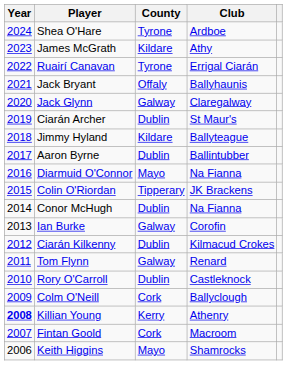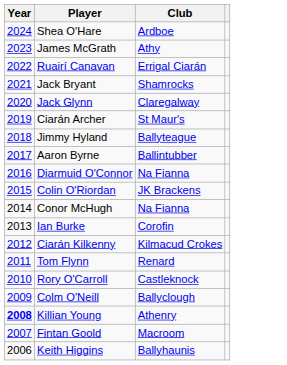 <table class="wikitable">
 <tr>
 <th>Year</th>
 <th>Player</th>
-<th>County</th>
 <th>Club</th>
 <th></th>
 </tr>
 <tr>
 <td><a href='#'>2024</a></td>
 <td>Shea O'Hare</td>
-<td><a href='#'>Tyrone</a></td>
 <td><a href='#'>Ardboe</a></td>
 <td></td>
 </tr>
 <tr>
 <td><a href='#'>2023</a></td>
 <td>James McGrath</td>
-<td><a href='#'>Kildare</a></td>
 <td><a href='#'>Athy</a></td>
 <td></td>
 </tr>
 <tr>
 <td><a href='#'>2022</a></td>
 <td><a href='#'>Ruairí Canavan</a></td>
-<td><a href='#'>Tyrone</a></td>
 <td><a href='#'>Errigal Ciarán</a></td>
 <td></td>
 </tr>
 <tr>
 <td><a href='#'>2021</a></td>
 <td>Jack Bryant</td>
-<td><a href='#'>Offaly</a></td>
-<td><a href='#'>Ballyhaunis</a></td>
+<td><a href='#'>Shamrocks</a></td>
 <td></td>
 </tr>
 <tr>
 <td><a href='#'>2020</a></td>
 <td><a href='#'>Jack Glynn</a></td>
-<td><a href='#'>Galway</a></td>
 <td><a href='#'>Claregalway</a></td>
 <td></td>
 </tr>
 <tr>
 <td><a href='#'>2019</a></td>
 <td>Ciarán Archer</td>
-<td><a href='#'>Dublin</a></td>
 <td><a href='#'>St Maur's</a></td>
 <td></td>
 </tr>
 <tr>
 <td><a href='#'>2018</a></td>
 <td>Jimmy Hyland</td>
-<td><a href='#'>Kildare</a></td>
 <td><a href='#'>Ballyteague</a></td>
 <td></td>
 </tr>
 <tr>
 <td><a href='#'>2017</a></td>
 <td>Aaron Byrne</td>
-<td><a href='#'>Dublin</a></td>
 <td><a href='#'>Ballintubber</a></td>
 <td></td>
 </tr>
 <tr>
 <td><a href='#'>2016</a></td>
 <td><a href='#'>Diarmuid O'Connor</a></td>
-<td><a href='#'>Mayo</a></td>
 <td><a href='#'>Na Fianna</a></td>
 <td></td>
 </tr>
 <tr>
 <td><a href='#'>2015</a></td>
 <td><a href='#'>Colin O'Riordan</a></td>
-<td><a href='#'>Tipperary</a></td>
 <td><a href='#'>JK Brackens</a></td>
 <td></td>
 </tr>
 <tr>
 <td>2014</td>
 <td>Conor McHugh</td>
-<td><a href='#'>Dublin</a></td>
 <td><a href='#'>Na Fianna</a></td>
 <td></td>
 </tr>
 <tr>
 <td>2013</td>
 <td><a href='#'>Ian Burke</a></td>
-<td><a href='#'>Galway</a></td>
 <td><a href='#'>Corofin</a></td>
 <td></td>
 </tr>
 <tr>
 <td><a href='#'>2012</a></td>
 <td><a href='#'>Ciarán Kilkenny</a></td>
-<td><a href='#'>Dublin</a></td>
 <td><a href='#'>Kilmacud Crokes</a></td>
 <td></td>
 </tr>
 <tr>
 <td><a href='#'>2011</a></td>
 <td><a href='#'>Tom Flynn</a></td>
-<td><a href='#'>Galway</a></td>
 <td><a href='#'>Renard</a></td>
 <td></td>
 </tr>
 <tr>
 <td><a href='#'>2010</a></td>
 <td><a href='#'>Rory O'Carroll</a></td>
-<td><a href='#'>Dublin</a></td>
 <td><a href='#'>Castleknock</a></td>
 <td></td>
 </tr>
 <tr>
 <td><a href='#'>2009</a></td>
 <td><a href='#'>Colm O'Neill</a></td>
-<td><a href='#'>Cork</a></td>
 <td><a href='#'>Ballyclough</a></td>
 <td></td>
 </tr>
 <tr>
 <td><strong><a href='#'>2008</a></strong></td>
 <td><a href='#'>Killian Young</a></td>
-<td><a href='#'>Kerry</a></td>
 <td><a href='#'>Athenry</a></td>
 <td></td>
 </tr>
 <tr>
 <td><a href='#'>2007</a></td>
 <td><a href='#'>Fintan Goold</a></td>
-<td><a href='#'>Cork</a></td>
 <td><a href='#'>Macroom</a></td>
 <td></td>
 </tr>
 <tr>
 <td>2006</td>
 <td><a href='#'>Keith Higgins</a></td>
-<td><a href='#'>Mayo</a></td>
-<td><a href='#'>Shamrocks</a></td>
+<td><a href='#'>Ballyhaunis</a></td>
 <td></td>
 </tr>
 </table>
